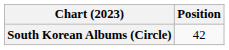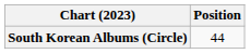 <table class="wikitable plainrowheaders" style="text-align:center">
 <tr>
 <th scope="col">Chart (2023)</th>
 <th scope="col">Position</th>
 </tr>
 <tr>
 <th scope="row">South Korean Albums (Circle)</th>
-<td>42</td>
+<td>44</td>
 </tr>
 </table>
